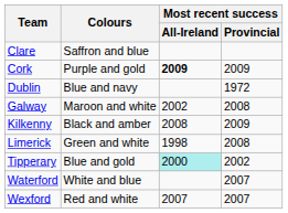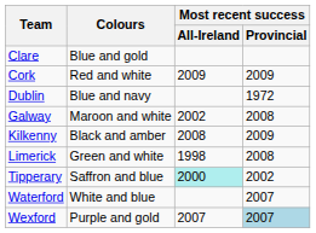 <table class="wikitable">
 <tr>
 <th rowspan="2">Team</th>
 <th rowspan="2">Colours</th>
 <th colspan="3">Most recent success</th>
 </tr>
 <tr>
 <th>All-Ireland</th>
 <th>Provincial</th>
 </tr>
 <tr>
 <td><a href='#'>Clare</a></td>
-<td>Saffron and blue</td>
+<td>Blue and gold</td>
 <td></td>
 <td></td>
 </tr>
 <tr>
 <td><a href='#'>Cork</a></td>
-<td>Purple and gold</td>
-<td><strong>2009</strong></td>
+<td>Red and white</td>
+<td>2009</td>
 <td>2009</td>
 </tr>
 <tr>
 <td><a href='#'>Dublin</a></td>
 <td>Blue and navy</td>
 <td></td>
 <td>1972</td>
 </tr>
 <tr>
 <td><a href='#'>Galway</a></td>
 <td>Maroon and white</td>
 <td>2002</td>
 <td>2008</td>
 </tr>
 <tr>
 <td><a href='#'>Kilkenny</a></td>
 <td>Black and amber</td>
 <td>2008</td>
 <td>2009</td>
 </tr>
 <tr>
 <td><a href='#'>Limerick</a></td>
 <td>Green and white</td>
 <td>1998</td>
 <td>2008</td>
 </tr>
 <tr>
 <td><a href='#'>Tipperary</a></td>
-<td>Blue and gold</td>
+<td>Saffron and blue</td>
 <td style="background: paleturquoise;">2000</td>
 <td>2002</td>
 </tr>
 <tr>
 <td><a href='#'>Waterford</a></td>
 <td>White and blue</td>
 <td></td>
 <td>2007</td>
 </tr>
 <tr>
 <td><a href='#'>Wexford</a></td>
-<td>Red and white</td>
+<td>Purple and gold</td>
 <td>2007</td>
-<td>2007</td>
+<td style="background: lightblue;">2007</td>
 </tr>
 </table>
